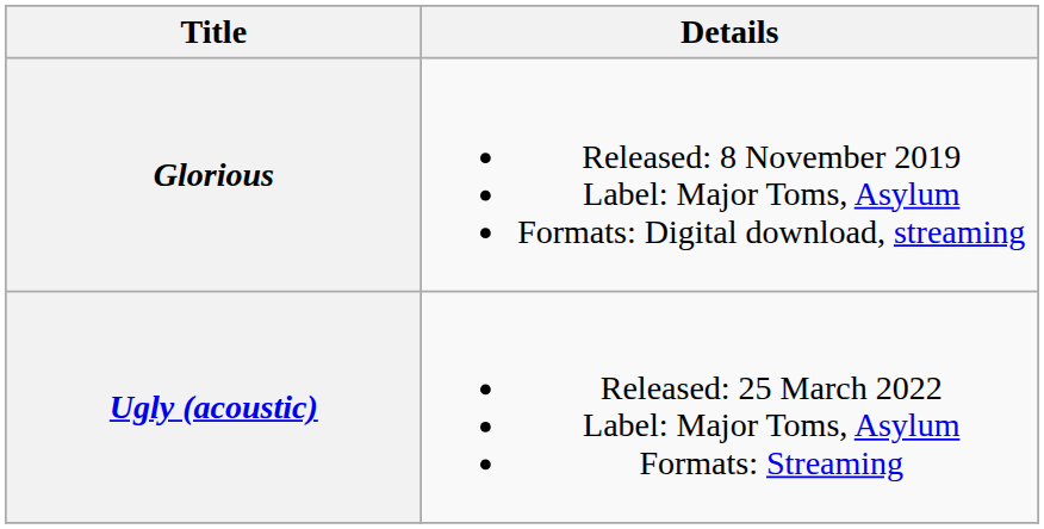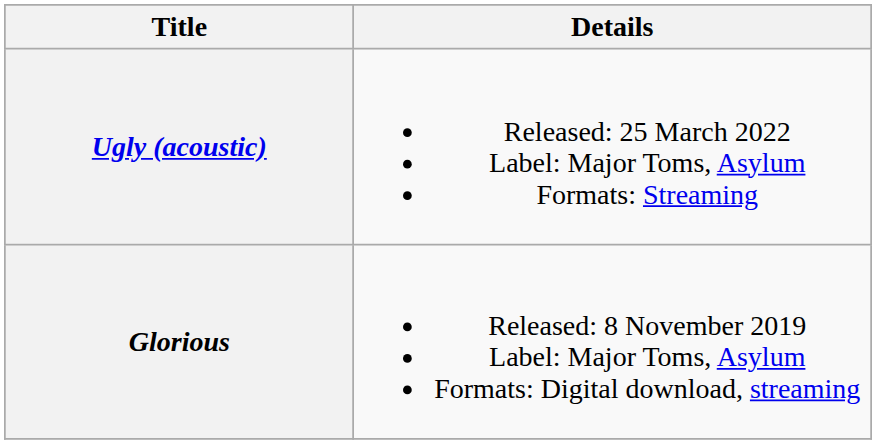 <table class="wikitable plainrowheaders" style="text-align:center;">
 <tr>
 <th scope="col" style="width:12em;">Title</th>
 <th scope="col" style="width:18em;">Details</th>
 </tr>
 <tr>
+<th scope="row"><em><a href='#'>Ugly (acoustic)</a></em></th>
+<td><br><ul><li>Released: 25 March 2022</li><li>Label: Major Toms, <a href='#'>Asylum</a></li><li>Formats: <a href='#'>Streaming</a></li></ul></td>
+</tr>
+<tr>
 <th scope="row"><em>Glorious</em></th>
 <td><br><ul><li>Released: 8 November 2019</li><li>Label: Major Toms, <a href='#'>Asylum</a></li><li>Formats: Digital download, <a href='#'>streaming</a></li></ul></td>
 </tr>
-<tr>
-<th scope="row"><em><a href='#'>Ugly (acoustic)</a></em></th>
-<td><br><ul><li>Released: 25 March 2022</li><li>Label: Major Toms, <a href='#'>Asylum</a></li><li>Formats: <a href='#'>Streaming</a></li></ul></td>
-</tr>
 </table>
